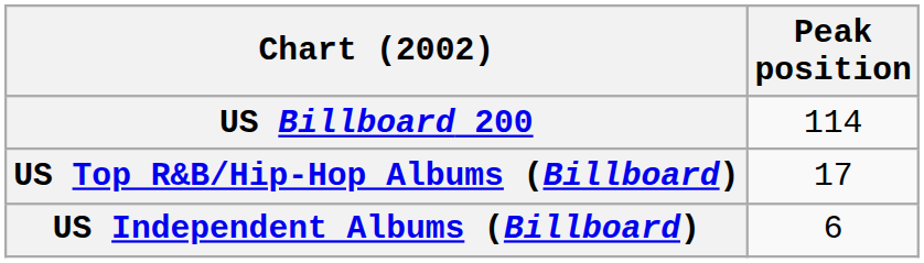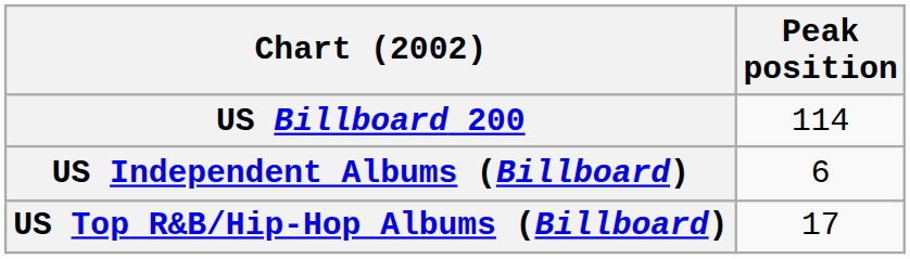 <table class="wikitable sortable plainrowheaders" style="text-align:center">
 <tr>
 <th scope="col">Chart (2002)</th>
 <th scope="col">Peak<br> position</th>
 </tr>
 <tr>
 <th scope="row">US <a href='#'><em>Billboard</em> 200</a></th>
 <td>114</td>
 </tr>
 <tr>
+<th scope="row">US <a href='#'>Independent Albums</a> (<em><a href='#'>Billboard</a></em>)</th>
+<td>6</td>
+</tr>
+<tr>
 <th scope="row">US <a href='#'>Top R&B/Hip-Hop Albums</a> (<em><a href='#'>Billboard</a></em>)</th>
 <td>17</td>
 </tr>
-<tr>
-<th scope="row">US <a href='#'>Independent Albums</a> (<em><a href='#'>Billboard</a></em>)</th>
-<td>6</td>
-</tr>
 </table>
